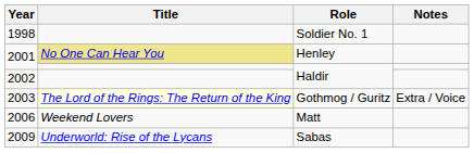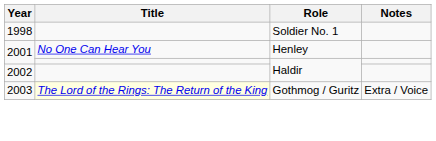 <table class="wikitable sortable">
 <tr>
 <th>Year</th>
 <th>Title</th>
 <th>Role</th>
 <th class="unsortable">Notes</th>
 </tr>
 <tr>
 <td>1998</td>
 <td><em></em></td>
 <td>Soldier No. 1</td>
 <td></td>
 </tr>
 <tr>
 <td rowspan=2>2001</td>
-<td style="background: khaki;"><em><a href='#'>No One Can Hear You</a></em></td>
+<td><em><a href='#'>No One Can Hear You</a></em></td>
 <td>Henley</td>
 <td></td>
 </tr>
 <tr>
 <td><em></em></td>
 <td rowspan=2>Haldir</td>
 <td></td>
 </tr>
 <tr>
 <td>2002</td>
 <td><em></em></td>
 <td></td>
 </tr>
 <tr>
 <td>2003</td>
 <td style="background: lightyellow;"><em><a href='#'>The Lord of the Rings: The Return of the King</a></em></td>
 <td>Gothmog / Guritz</td>
 <td>Extra / Voice</td>
 </tr>
-<tr>
-<td>2006</td>
-<td><em>Weekend Lovers</em></td>
-<td>Matt</td>
-<td></td>
-</tr>
-<tr>
-<td>2009</td>
-<td><em><a href='#'>Underworld: Rise of the Lycans</a></em></td>
-<td>Sabas</td>
-<td></td>
-</tr>
 </table>
